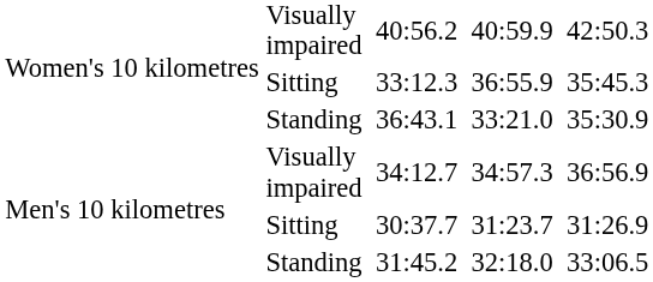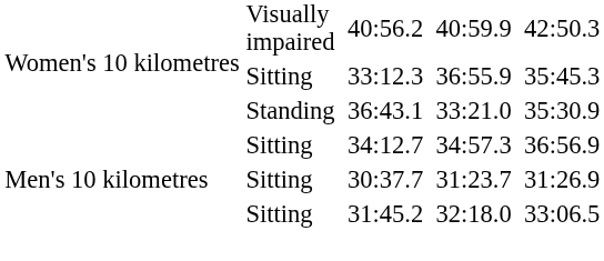 <table>
 <tr>
 <td rowspan="3">Women's 10 kilometres<br></td>
 <td>Visually<br>impaired</td>
 <td></td>
 <td>40:56.2</td>
 <td></td>
 <td>40:59.9</td>
 <td></td>
 <td>42:50.3</td>
 </tr>
 <tr>
 <td>Sitting</td>
 <td></td>
 <td>33:12.3</td>
 <td></td>
 <td>36:55.9</td>
 <td></td>
 <td>35:45.3</td>
 </tr>
 <tr>
 <td>Standing</td>
 <td></td>
 <td>36:43.1</td>
 <td></td>
 <td>33:21.0</td>
 <td></td>
 <td>35:30.9</td>
 </tr>
 <tr>
 <td rowspan="3">Men's 10 kilometres<br></td>
-<td>Visually<br>impaired</td>
+<td>Sitting</td>
 <td></td>
 <td>34:12.7</td>
 <td></td>
 <td>34:57.3</td>
 <td></td>
 <td>36:56.9</td>
 </tr>
 <tr>
 <td>Sitting</td>
 <td></td>
 <td>30:37.7</td>
 <td></td>
 <td>31:23.7</td>
 <td></td>
 <td>31:26.9</td>
 </tr>
 <tr>
-<td>Standing</td>
+<td>Sitting</td>
 <td></td>
 <td>31:45.2</td>
 <td></td>
 <td>32:18.0</td>
 <td></td>
 <td>33:06.5</td>
 </tr>
 </table>
